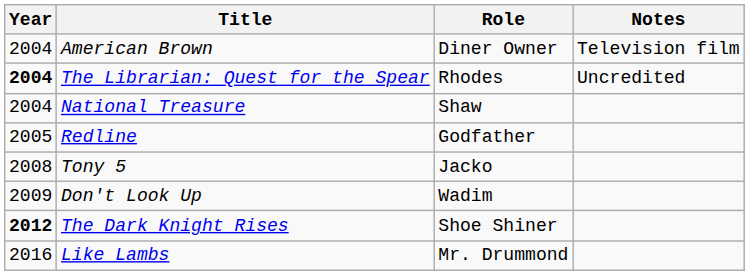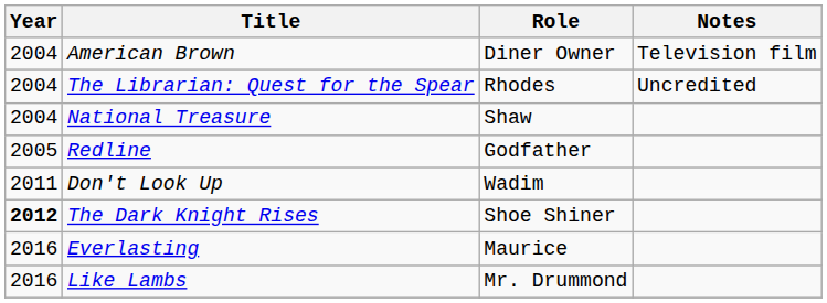 <table class="wikitable sortable">
 <tr>
 <th>Year</th>
 <th>Title</th>
 <th>Role</th>
 <th>Notes</th>
 </tr>
 <tr>
 <td>2004</td>
 <td><em>American Brown</em></td>
 <td>Diner Owner</td>
 <td>Television film</td>
 </tr>
 <tr>
-<td><strong>2004</strong></td>
+<td>2004</td>
 <td><em><a href='#'>The Librarian: Quest for the Spear</a></em></td>
 <td>Rhodes</td>
 <td>Uncredited</td>
 </tr>
 <tr>
 <td>2004</td>
 <td><em><a href='#'>National Treasure</a></em></td>
 <td>Shaw</td>
 <td></td>
 </tr>
 <tr>
 <td>2005</td>
 <td><em><a href='#'>Redline</a></em></td>
 <td>Godfather</td>
 <td></td>
 </tr>
 <tr>
-<td>2008</td>
-<td><em>Tony 5</em></td>
-<td>Jacko</td>
-<td></td>
-</tr>
-<tr>
-<td>2009</td>
+<td>2011</td>
 <td><em>Don't Look Up</em></td>
 <td>Wadim</td>
 <td></td>
 </tr>
 <tr>
 <td><strong>2012</strong></td>
 <td><em><a href='#'>The Dark Knight Rises</a></em></td>
 <td>Shoe Shiner</td>
 <td></td>
 </tr>
 <tr>
 <td>2016</td>
+<td><em><a href='#'>Everlasting</a></em></td>
+<td>Maurice</td>
+<td></td>
+</tr>
+<tr>
+<td>2016</td>
 <td><em><a href='#'>Like Lambs</a></em></td>
 <td>Mr. Drummond</td>
 <td></td>
 </tr>
 </table>
